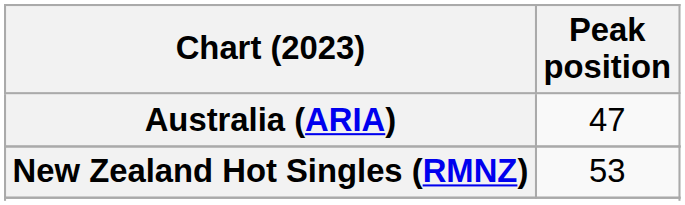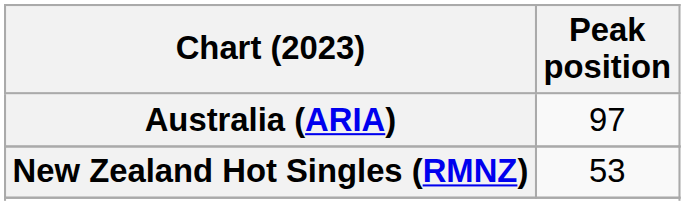 <table class="wikitable sortable plainrowheaders" style="text-align:center">
 <tr>
 <th scope="col">Chart (2023)</th>
 <th scope="col">Peak<br>position</th>
 </tr>
 <tr>
 <th scope="row">Australia (<a href='#'>ARIA</a>)</th>
-<td>47</td>
+<td>97</td>
 </tr>
 <tr>
 </tr>
 <tr>
 </tr>
 <tr>
 <th scope="row">New Zealand Hot Singles (<a href='#'>RMNZ</a>)</th>
 <td>53</td>
 </tr>
 <tr>
 </tr>
 <tr>
 </tr>
 <tr>
 </tr>
 </table>
